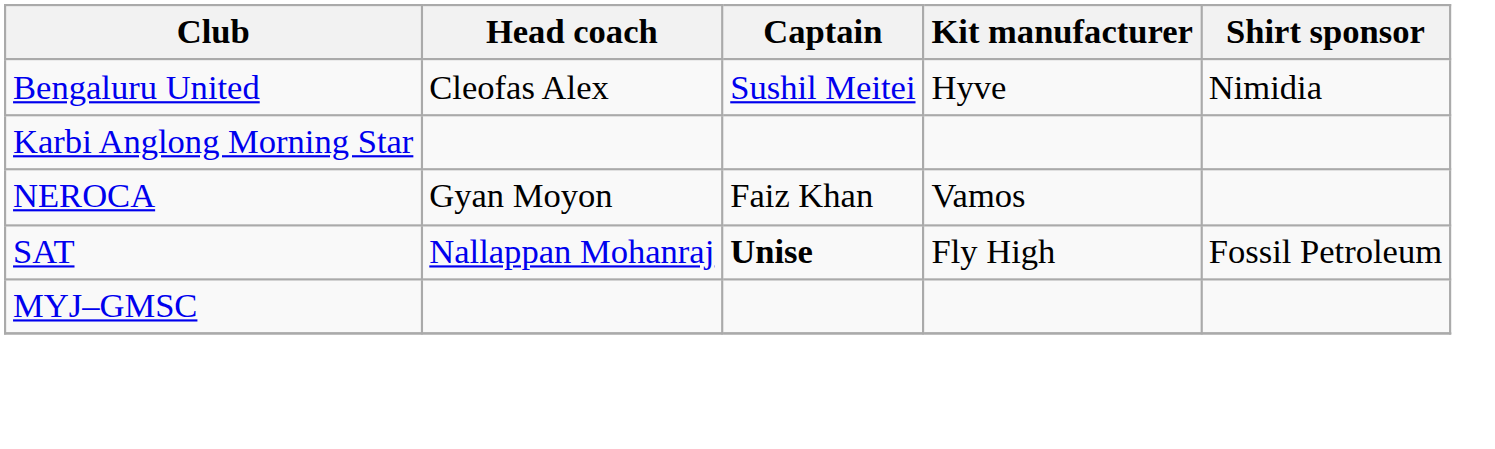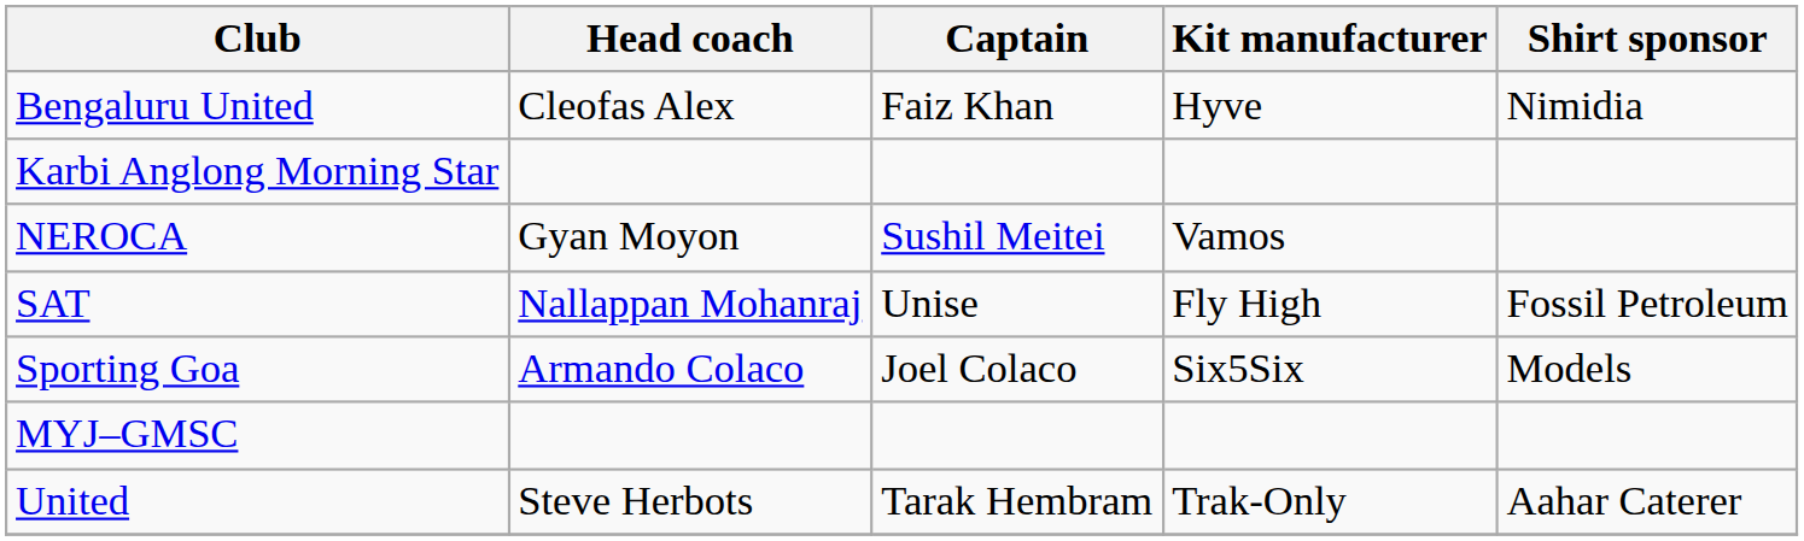 <table class="wikitable sortable">
 <tr>
 <th scope="col">Club</th>
 <th scope="col">Head coach</th>
 <th scope="col">Captain</th>
 <th scope="col" class="unsortable">Kit manufacturer</th>
 <th scope="col" class="unsortable">Shirt sponsor</th>
 </tr>
 <tr>
 <td><a href='#'>Bengaluru United</a></td>
 <td> Cleofas Alex</td>
-<td> <a href='#'>Sushil Meitei</a></td>
+<td> Faiz Khan</td>
 <td>Hyve</td>
 <td>Nimidia</td>
 </tr>
 <tr>
 <td><a href='#'>Karbi Anglong Morning Star</a></td>
 <td></td>
 <td></td>
 <td></td>
 <td></td>
 </tr>
 <tr>
 <td><a href='#'>NEROCA</a></td>
 <td> Gyan Moyon</td>
-<td> Faiz Khan</td>
+<td> <a href='#'>Sushil Meitei</a></td>
 <td>Vamos</td>
 <td></td>
 </tr>
 <tr>
 <td><a href='#'>SAT</a></td>
 <td> <a href='#'>Nallappan Mohanraj</a></td>
-<td><strong> Unise</strong></td>
+<td> Unise</td>
 <td>Fly High</td>
 <td>Fossil Petroleum</td>
+</tr>
+<tr>
+<td><a href='#'>Sporting Goa</a></td>
+<td> <a href='#'>Armando Colaco</a></td>
+<td> Joel Colaco</td>
+<td>Six5Six</td>
+<td>Models</td>
 </tr>
 <tr>
 <td><a href='#'>MYJ–GMSC</a></td>
 <td></td>
 <td></td>
 <td></td>
 <td></td>
 </tr>
 <tr>
+<td><a href='#'>United</a></td>
+<td> Steve Herbots</td>
+<td> Tarak Hembram</td>
+<td>Trak-Only</td>
+<td>Aahar Caterer</td>
+</tr>
+<tr>
 </tr>
 </table>
